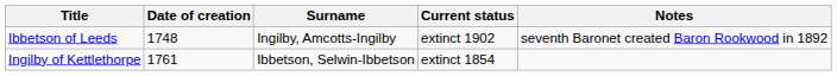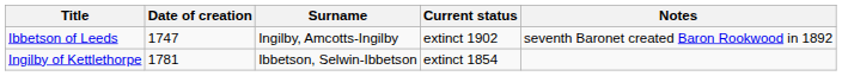 <table class="wikitable">
 <tr>
 <th>Title</th>
 <th>Date of creation</th>
 <th>Surname</th>
 <th>Current status</th>
 <th>Notes</th>
 </tr>
 <tr>
 <td><a href='#'>Ibbetson of Leeds</a></td>
-<td>1748</td>
+<td>1747</td>
 <td>Ingilby, Amcotts-Ingilby</td>
 <td>extinct 1902</td>
 <td>seventh Baronet created <a href='#'>Baron Rookwood</a> in 1892</td>
 </tr>
 <tr>
 <td><a href='#'>Ingilby of Kettlethorpe</a></td>
-<td>1761</td>
+<td>1781</td>
 <td>Ibbetson, Selwin-Ibbetson</td>
 <td>extinct 1854</td>
 <td></td>
 </tr>
 </table>
